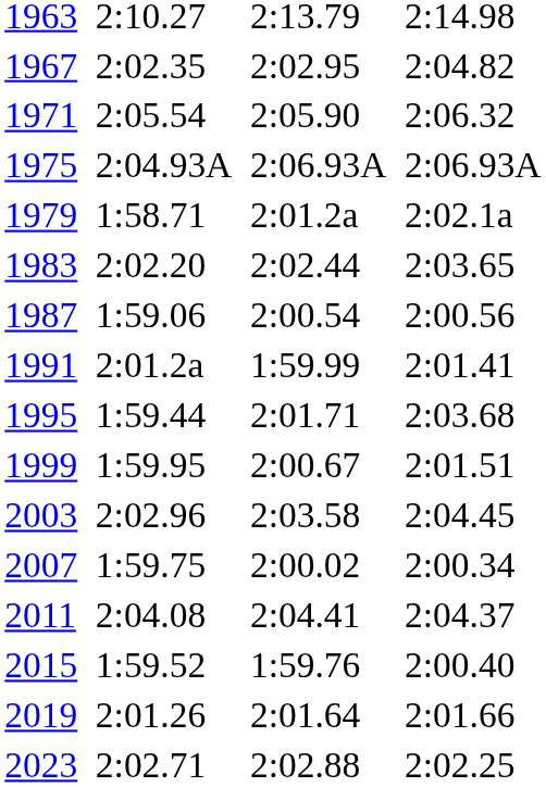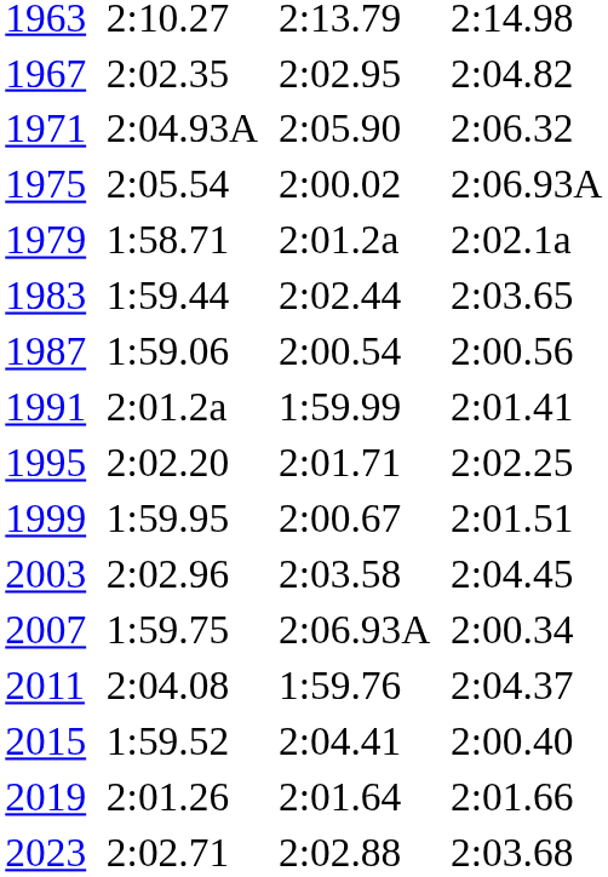 <table>
 <tr valign="top">
 <td><a href='#'>1963</a><br></td>
 <td></td>
 <td>2:10.27</td>
 <td></td>
 <td>2:13.79</td>
 <td></td>
 <td>2:14.98</td>
 </tr>
 <tr valign="top">
 <td><a href='#'>1967</a><br></td>
 <td></td>
 <td>2:02.35</td>
 <td></td>
 <td>2:02.95</td>
 <td></td>
 <td>2:04.82</td>
 </tr>
 <tr valign="top">
 <td><a href='#'>1971</a><br></td>
 <td></td>
-<td>2:05.54</td>
+<td>2:04.93A</td>
 <td></td>
 <td>2:05.90</td>
 <td></td>
 <td>2:06.32</td>
 </tr>
 <tr valign="top">
 <td><a href='#'>1975</a><br></td>
 <td></td>
-<td>2:04.93A</td>
+<td>2:05.54</td>
 <td></td>
-<td>2:06.93A</td>
+<td>2:00.02</td>
 <td></td>
 <td>2:06.93A</td>
 </tr>
 <tr valign="top">
 <td><a href='#'>1979</a><br></td>
 <td></td>
 <td>1:58.71</td>
 <td></td>
 <td>2:01.2a</td>
 <td></td>
 <td>2:02.1a</td>
 </tr>
 <tr valign="top">
 <td><a href='#'>1983</a><br></td>
 <td></td>
-<td>2:02.20</td>
+<td>1:59.44</td>
 <td></td>
 <td>2:02.44</td>
 <td></td>
 <td>2:03.65</td>
 </tr>
 <tr valign="top">
 <td><a href='#'>1987</a><br></td>
 <td></td>
 <td>1:59.06</td>
 <td></td>
 <td>2:00.54</td>
 <td></td>
 <td>2:00.56</td>
 </tr>
 <tr valign="top">
 <td><a href='#'>1991</a><br></td>
 <td></td>
 <td>2:01.2a</td>
 <td></td>
 <td>1:59.99</td>
 <td></td>
 <td>2:01.41</td>
 </tr>
 <tr valign="top">
 <td><a href='#'>1995</a><br></td>
 <td></td>
-<td>1:59.44</td>
+<td>2:02.20</td>
 <td></td>
 <td>2:01.71</td>
 <td></td>
-<td>2:03.68</td>
+<td>2:02.25</td>
 </tr>
 <tr valign="top">
 <td><a href='#'>1999</a><br></td>
 <td></td>
 <td>1:59.95</td>
 <td></td>
 <td>2:00.67</td>
 <td></td>
 <td>2:01.51</td>
 </tr>
 <tr valign="top">
 <td><a href='#'>2003</a><br></td>
 <td></td>
 <td>2:02.96</td>
 <td></td>
 <td>2:03.58</td>
 <td></td>
 <td>2:04.45</td>
 </tr>
 <tr valign="top">
 <td><a href='#'>2007</a><br></td>
 <td></td>
 <td>1:59.75</td>
 <td></td>
-<td>2:00.02</td>
+<td>2:06.93A</td>
 <td></td>
 <td>2:00.34</td>
 </tr>
 <tr valign="top">
 <td><a href='#'>2011</a><br></td>
 <td></td>
 <td>2:04.08</td>
 <td></td>
-<td>2:04.41</td>
+<td>1:59.76</td>
 <td></td>
 <td>2:04.37</td>
 </tr>
 <tr valign="top">
 <td><a href='#'>2015</a><br></td>
 <td></td>
 <td>1:59.52</td>
 <td></td>
-<td>1:59.76</td>
+<td>2:04.41</td>
 <td></td>
 <td>2:00.40</td>
 </tr>
 <tr valign="top">
 <td><a href='#'>2019</a><br></td>
 <td></td>
 <td>2:01.26</td>
 <td></td>
 <td>2:01.64</td>
 <td></td>
 <td>2:01.66</td>
 </tr>
 <tr valign="top">
 <td><a href='#'>2023</a><br></td>
 <td></td>
 <td>2:02.71</td>
 <td></td>
 <td>2:02.88</td>
 <td></td>
-<td>2:02.25</td>
+<td>2:03.68</td>
 </tr>
 </table>
